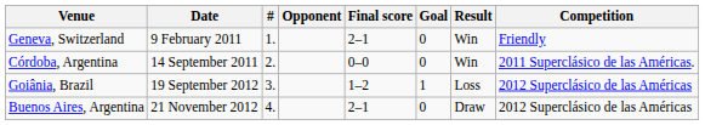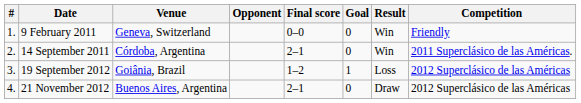 <table class="wikitable collapsible collapsed" style="font-size:85%;">
 <tr>
+<th>#</th>
+<th>Date</th>
 <th>Venue</th>
-<th>Date</th>
-<th>#</th>
 <th>Opponent</th>
 <th>Final score</th>
 <th>Goal</th>
 <th>Result</th>
 <th>Competition</th>
 </tr>
 <tr>
+<td>1.</td>
+<td>9 February 2011</td>
 <td><a href='#'>Geneva</a>, Switzerland</td>
-<td>9 February 2011</td>
-<td>1.</td>
 <td></td>
-<td>2–1</td>
+<td>0–0</td>
 <td>0</td>
 <td>Win</td>
 <td><a href='#'>Friendly</a></td>
 </tr>
 <tr>
+<td>2.</td>
+<td>14 September 2011</td>
 <td><a href='#'>Córdoba</a>, Argentina</td>
-<td>14 September 2011</td>
-<td>2.</td>
 <td></td>
-<td>0–0</td>
+<td>2–1</td>
 <td>0</td>
 <td>Win</td>
 <td><a href='#'>2011 Superclásico de las Américas</a><em>.</td>
 </tr>
 <tr>
+<td>3.</td>
+<td>19 September 2012</td>
 <td><a href='#'>Goiânia</a>, Brazil</td>
-<td>19 September 2012</td>
-<td>3.</td>
 <td></td>
 <td>1–2</td>
 <td>1</td>
 <td>Loss</td>
 <td><a href='#'>2012 Superclásico de las Américas</a></td>
 </tr>
 <tr>
+<td>4.</td>
+<td>21 November 2012</td>
 <td><a href='#'>Buenos Aires</a>, Argentina</td>
-<td>21 November 2012</td>
-<td>4.</td>
 <td></td>
 <td>2–1</td>
 <td>0</td>
 <td>Draw</td>
 <td>2012 Superclásico de las Américas</td>
 </tr>
 </table>
